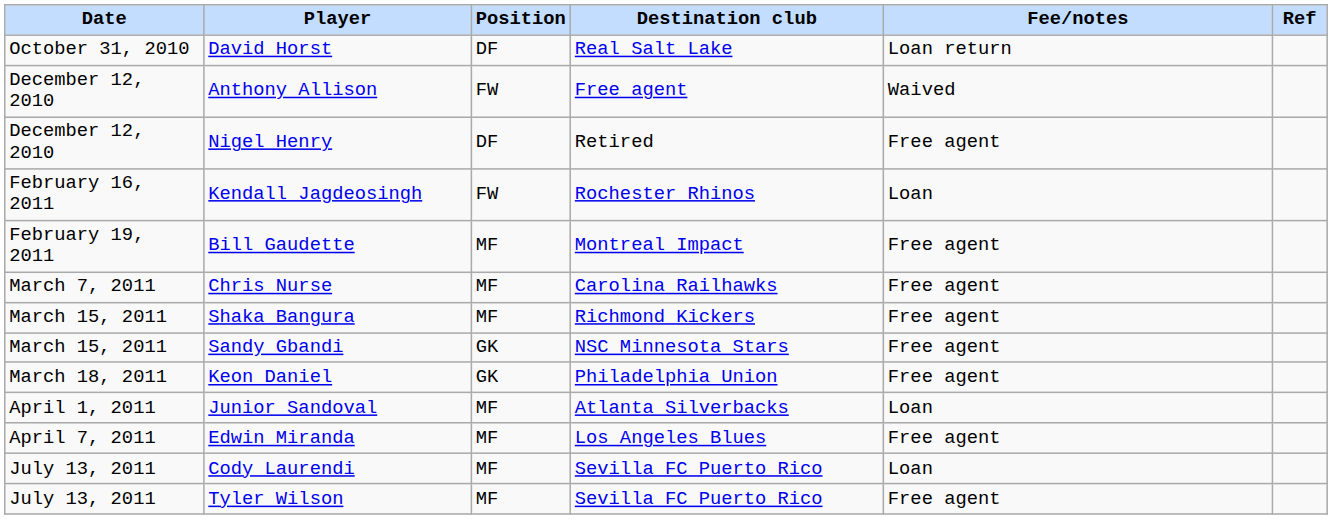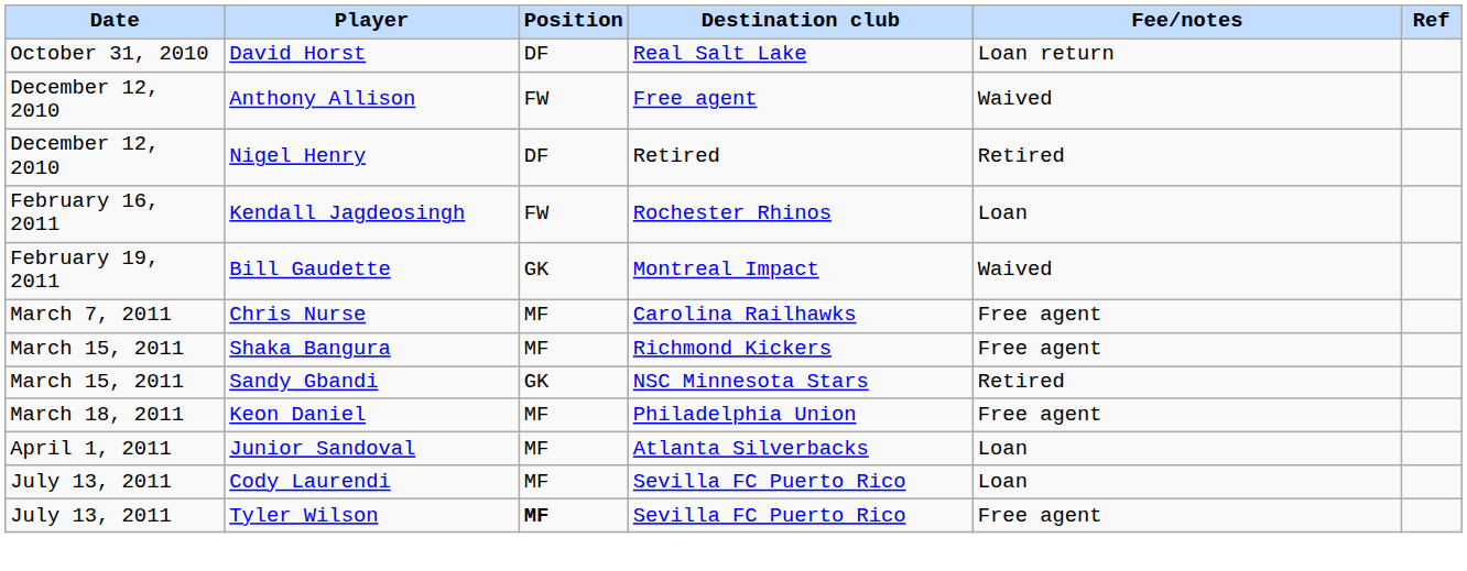 <table class="wikitable" style="text-align:left; font-size:95%;">
 <tr>
 <th style="background:#c2ddff; width:125px;">Date</th>
 <th style="background:#c2ddff; width:170px;">Player</th>
 <th style="background:#c2ddff; width:50px;">Position</th>
 <th style="background:#c2ddff; width:200px;">Destination club</th>
 <th style="background:#c2ddff; width:250px;">Fee/notes</th>
 <th style="background:#c2ddff; width:30px;">Ref</th>
 </tr>
 <tr>
 <td>October 31, 2010</td>
 <td> <a href='#'>David Horst</a></td>
 <td>DF</td>
 <td> <a href='#'>Real Salt Lake</a></td>
 <td>Loan return</td>
 <td></td>
 </tr>
 <tr>
 <td>December 12, 2010</td>
 <td> <a href='#'>Anthony Allison</a></td>
 <td>FW</td>
 <td><a href='#'>Free agent</a></td>
 <td>Waived</td>
 <td></td>
 </tr>
 <tr>
 <td>December 12, 2010</td>
 <td> <a href='#'>Nigel Henry</a></td>
 <td>DF</td>
 <td>Retired</td>
-<td>Free agent</td>
+<td>Retired</td>
 <td></td>
 </tr>
 <tr>
 <td>February 16, 2011</td>
 <td> <a href='#'>Kendall Jagdeosingh</a></td>
 <td>FW</td>
 <td> <a href='#'>Rochester Rhinos</a></td>
 <td>Loan</td>
 <td></td>
 </tr>
 <tr>
 <td>February 19, 2011</td>
 <td> <a href='#'>Bill Gaudette</a></td>
-<td>MF</td>
+<td>GK</td>
 <td> <a href='#'>Montreal Impact</a></td>
-<td>Free agent</td>
+<td>Waived</td>
 <td></td>
 </tr>
 <tr>
 <td>March 7, 2011</td>
 <td> <a href='#'>Chris Nurse</a></td>
 <td>MF</td>
 <td> <a href='#'>Carolina Railhawks</a></td>
 <td>Free agent</td>
 <td></td>
 </tr>
 <tr>
 <td>March 15, 2011</td>
 <td> <a href='#'>Shaka Bangura</a></td>
 <td>MF</td>
 <td> <a href='#'>Richmond Kickers</a></td>
 <td>Free agent</td>
 <td></td>
 </tr>
 <tr>
 <td>March 15, 2011</td>
 <td> <a href='#'>Sandy Gbandi</a></td>
 <td>GK</td>
 <td> <a href='#'>NSC Minnesota Stars</a></td>
-<td>Free agent</td>
+<td>Retired</td>
 <td></td>
 </tr>
 <tr>
 <td>March 18, 2011</td>
 <td> <a href='#'>Keon Daniel</a></td>
-<td>GK</td>
+<td>MF</td>
 <td> <a href='#'>Philadelphia Union</a></td>
 <td>Free agent</td>
 <td></td>
 </tr>
 <tr>
 <td>April 1, 2011</td>
 <td> <a href='#'>Junior Sandoval</a></td>
 <td>MF</td>
 <td> <a href='#'>Atlanta Silverbacks</a></td>
 <td>Loan</td>
 <td></td>
 </tr>
 <tr>
-<td>April 7, 2011</td>
-<td> <a href='#'>Edwin Miranda</a></td>
-<td>MF</td>
-<td> <a href='#'>Los Angeles Blues</a></td>
-<td>Free agent</td>
-<td></td>
-</tr>
-<tr>
 <td>July 13, 2011</td>
 <td> <a href='#'>Cody Laurendi</a></td>
 <td>MF</td>
 <td> <a href='#'>Sevilla FC Puerto Rico</a></td>
 <td>Loan</td>
 <td></td>
 </tr>
 <tr>
 <td>July 13, 2011</td>
 <td> <a href='#'>Tyler Wilson</a></td>
-<td>MF</td>
+<td><strong>MF</strong></td>
 <td> <a href='#'>Sevilla FC Puerto Rico</a></td>
 <td>Free agent</td>
 <td></td>
 </tr>
 </table>
